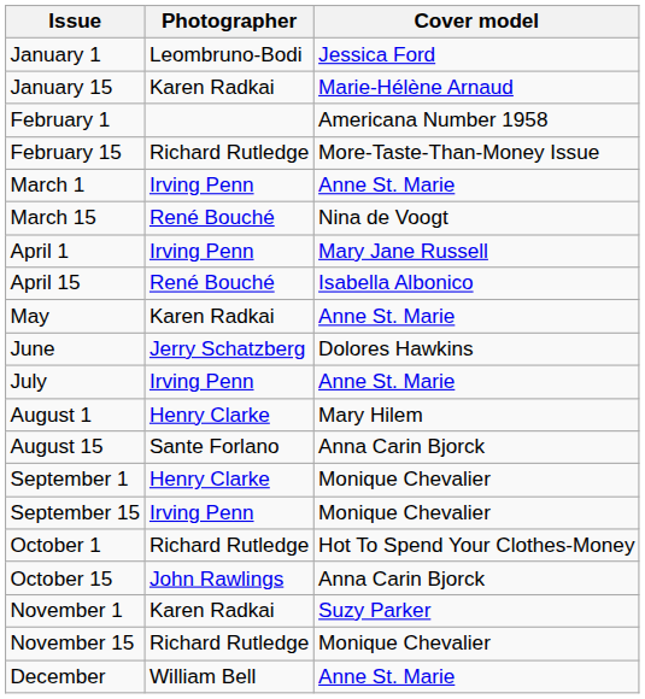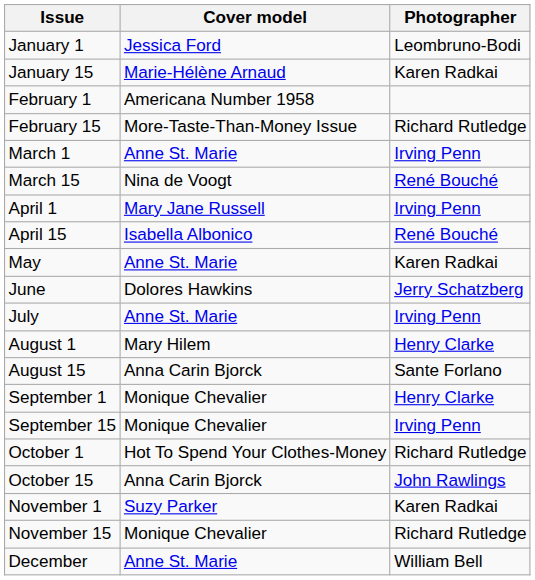 <table class="sortable wikitable">
 <tr>
 <th>Issue</th>
+<th>Cover model</th>
 <th>Photographer</th>
-<th>Cover model</th>
 </tr>
 <tr>
 <td>January 1</td>
+<td><a href='#'>Jessica Ford</a></td>
 <td>Leombruno-Bodi</td>
-<td><a href='#'>Jessica Ford</a></td>
 </tr>
 <tr>
 <td>January 15</td>
+<td><a href='#'>Marie-Hélène Arnaud</a></td>
 <td>Karen Radkai</td>
-<td><a href='#'>Marie-Hélène Arnaud</a></td>
 </tr>
 <tr>
 <td>February 1</td>
+<td>Americana Number 1958</td>
 <td></td>
-<td>Americana Number 1958</td>
 </tr>
 <tr>
 <td>February 15</td>
+<td>More-Taste-Than-Money Issue</td>
 <td>Richard Rutledge</td>
-<td>More-Taste-Than-Money Issue</td>
 </tr>
 <tr>
 <td>March 1</td>
+<td><a href='#'>Anne St. Marie</a></td>
 <td><a href='#'>Irving Penn</a></td>
-<td><a href='#'>Anne St. Marie</a></td>
 </tr>
 <tr>
 <td>March 15</td>
+<td>Nina de Voogt</td>
 <td><a href='#'>René Bouché</a></td>
-<td>Nina de Voogt</td>
 </tr>
 <tr>
 <td>April 1</td>
+<td><a href='#'>Mary Jane Russell</a></td>
 <td><a href='#'>Irving Penn</a></td>
-<td><a href='#'>Mary Jane Russell</a></td>
 </tr>
 <tr>
 <td>April 15</td>
+<td><a href='#'>Isabella Albonico</a></td>
 <td><a href='#'>René Bouché</a></td>
-<td><a href='#'>Isabella Albonico</a></td>
 </tr>
 <tr>
 <td>May</td>
+<td><a href='#'>Anne St. Marie</a></td>
 <td>Karen Radkai</td>
-<td><a href='#'>Anne St. Marie</a></td>
 </tr>
 <tr>
 <td>June</td>
+<td>Dolores Hawkins</td>
 <td><a href='#'>Jerry Schatzberg</a></td>
-<td>Dolores Hawkins</td>
 </tr>
 <tr>
 <td>July</td>
+<td><a href='#'>Anne St. Marie</a></td>
 <td><a href='#'>Irving Penn</a></td>
-<td><a href='#'>Anne St. Marie</a></td>
 </tr>
 <tr>
 <td>August 1</td>
+<td>Mary Hilem</td>
 <td><a href='#'>Henry Clarke</a></td>
-<td>Mary Hilem</td>
 </tr>
 <tr>
 <td>August 15</td>
+<td>Anna Carin Bjorck</td>
 <td>Sante Forlano</td>
-<td>Anna Carin Bjorck</td>
 </tr>
 <tr>
 <td>September 1</td>
+<td>Monique Chevalier</td>
 <td><a href='#'>Henry Clarke</a></td>
-<td>Monique Chevalier</td>
 </tr>
 <tr>
 <td>September 15</td>
+<td>Monique Chevalier</td>
 <td><a href='#'>Irving Penn</a></td>
-<td>Monique Chevalier</td>
 </tr>
 <tr>
 <td>October 1</td>
+<td>Hot To Spend Your Clothes-Money</td>
 <td>Richard Rutledge</td>
-<td>Hot To Spend Your Clothes-Money</td>
 </tr>
 <tr>
 <td>October 15</td>
+<td>Anna Carin Bjorck</td>
 <td><a href='#'>John Rawlings</a></td>
-<td>Anna Carin Bjorck</td>
 </tr>
 <tr>
 <td>November 1</td>
+<td><a href='#'>Suzy Parker</a></td>
 <td>Karen Radkai</td>
-<td><a href='#'>Suzy Parker</a></td>
 </tr>
 <tr>
 <td>November 15</td>
+<td>Monique Chevalier</td>
 <td>Richard Rutledge</td>
-<td>Monique Chevalier</td>
 </tr>
 <tr>
 <td>December</td>
+<td><a href='#'>Anne St. Marie</a></td>
 <td>William Bell</td>
-<td><a href='#'>Anne St. Marie</a></td>
 </tr>
 </table>
